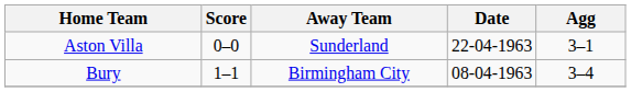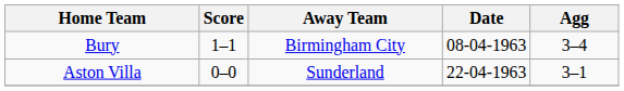 <table class="wikitable" style="text-align:center;">
 <tr>
 <th width=175>Home Team</th>
 <th width=20>Score</th>
 <th width=175>Away Team</th>
 <th width= 75>Date</th>
 <th width= 75>Agg</th>
 </tr>
 <tr>
+<td><a href='#'>Bury</a></td>
+<td>1–1</td>
+<td><a href='#'>Birmingham City</a></td>
+<td>08-04-1963</td>
+<td>3–4</td>
+</tr>
+<tr>
 <td><a href='#'>Aston Villa</a></td>
 <td>0–0</td>
 <td><a href='#'>Sunderland</a></td>
 <td>22-04-1963</td>
 <td>3–1</td>
 </tr>
 <tr>
-<td><a href='#'>Bury</a></td>
-<td>1–1</td>
-<td><a href='#'>Birmingham City</a></td>
-<td>08-04-1963</td>
-<td>3–4</td>
-</tr>
-<tr>
 </tr>
 </table>
